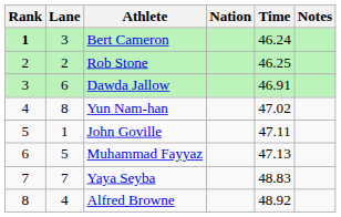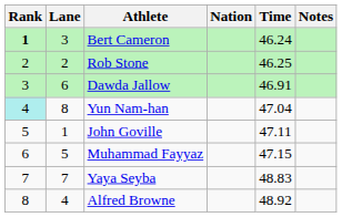 <table class="wikitable sortable" style="text-align:center">
 <tr>
 <th>Rank</th>
 <th>Lane</th>
 <th>Athlete</th>
 <th>Nation</th>
 <th>Time</th>
 <th>Notes</th>
 </tr>
 <tr style="background:#bbf3bb;">
 <td><strong>1</strong></td>
 <td>3</td>
 <td align=left><a href='#'>Bert Cameron</a></td>
 <td align=left></td>
 <td>46.24</td>
 <td></td>
 </tr>
 <tr style="background:#bbf3bb;">
 <td>2</td>
 <td>2</td>
 <td align=left><a href='#'>Rob Stone</a></td>
 <td align=left></td>
 <td>46.25</td>
 <td></td>
 </tr>
 <tr style="background:#bbf3bb;">
 <td>3</td>
 <td>6</td>
 <td align=left><a href='#'>Dawda Jallow</a></td>
 <td align=left></td>
 <td>46.91</td>
 <td></td>
 </tr>
 <tr>
-<td>4</td>
+<td style="background: paleturquoise;">4</td>
 <td>8</td>
 <td align=left><a href='#'>Yun Nam-han</a></td>
 <td align=left></td>
-<td>47.02</td>
+<td>47.04</td>
 <td></td>
 </tr>
 <tr>
 <td>5</td>
 <td>1</td>
 <td align=left><a href='#'>John Goville</a></td>
 <td align=left></td>
 <td>47.11</td>
 <td></td>
 </tr>
 <tr>
 <td>6</td>
 <td>5</td>
 <td align=left><a href='#'>Muhammad Fayyaz</a></td>
 <td align=left></td>
-<td>47.13</td>
+<td>47.15</td>
 <td></td>
 </tr>
 <tr>
 <td>7</td>
 <td>7</td>
 <td align=left><a href='#'>Yaya Seyba</a></td>
 <td align=left></td>
 <td>48.83</td>
 <td></td>
 </tr>
 <tr>
 <td>8</td>
 <td>4</td>
 <td align=left><a href='#'>Alfred Browne</a></td>
 <td align=left></td>
 <td>48.92</td>
 <td></td>
 </tr>
 </table>
